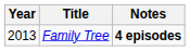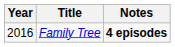 <table class="wikitable">
 <tr>
 <th>Year</th>
 <th>Title</th>
 <th>Notes</th>
 </tr>
 <tr>
-<td>2013</td>
+<td>2016</td>
 <td><em><a href='#'>Family Tree</a></em></td>
 <td><strong>4 episodes</strong></td>
 </tr>
 </table>
